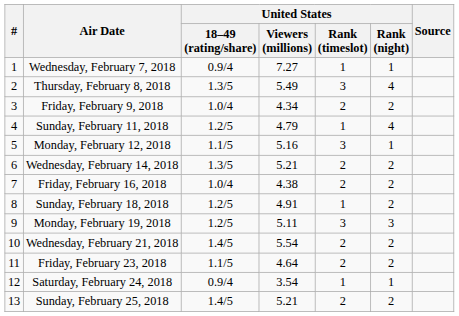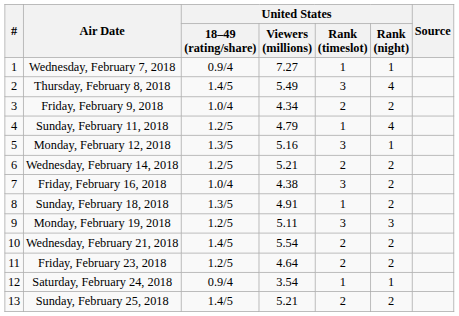 <table class="wikitable" style="margin:auto; margin:auto;">
 <tr>
 <th rowspan="2">#</th>
 <th rowspan="2">Air Date</th>
 <th colspan="4" style="text-align:center" class="unsortable">United States</th>
 <th rowspan="2" class="unsortable">Source</th>
 </tr>
 <tr>
 <th>18–49<br>(rating/share)</th>
 <th>Viewers<br>(millions)</th>
 <th>Rank<br>(timeslot)</th>
 <th>Rank<br>(night)</th>
 </tr>
 <tr>
 <td style="text-align:center">1</td>
 <td style="text-align:center">Wednesday, February 7, 2018</td>
 <td style="text-align:center">0.9/4</td>
 <td style="text-align:center">7.27</td>
 <td style="text-align:center">1</td>
 <td style="text-align:center">1</td>
 <td style="text-align:center"></td>
 </tr>
 <tr>
 <td style="text-align:center">2</td>
 <td style="text-align:center">Thursday, February 8, 2018</td>
-<td style="text-align:center">1.3/5</td>
+<td style="text-align:center">1.4/5</td>
 <td style="text-align:center">5.49</td>
 <td style="text-align:center">3</td>
 <td style="text-align:center">4</td>
 <td style="text-align:center"></td>
 </tr>
 <tr>
 <td style="text-align:center">3</td>
 <td style="text-align:center">Friday, February 9, 2018</td>
 <td style="text-align:center">1.0/4</td>
 <td style="text-align:center">4.34</td>
 <td style="text-align:center">2</td>
 <td style="text-align:center">2</td>
 <td style="text-align:center"></td>
 </tr>
 <tr>
 <td style="text-align:center">4</td>
 <td style="text-align:center">Sunday, February 11, 2018</td>
 <td style="text-align:center">1.2/5</td>
 <td style="text-align:center">4.79</td>
 <td style="text-align:center">1</td>
 <td style="text-align:center">4</td>
 <td style="text-align:center"></td>
 </tr>
 <tr>
 <td style="text-align:center">5</td>
 <td style="text-align:center">Monday, February 12, 2018</td>
-<td style="text-align:center">1.1/5</td>
+<td style="text-align:center">1.3/5</td>
 <td style="text-align:center">5.16</td>
 <td style="text-align:center">3</td>
 <td style="text-align:center">1</td>
 <td style="text-align:center"></td>
 </tr>
 <tr>
 <td style="text-align:center">6</td>
 <td style="text-align:center">Wednesday, February 14, 2018</td>
-<td style="text-align:center">1.3/5</td>
+<td style="text-align:center">1.2/5</td>
 <td style="text-align:center">5.21</td>
 <td style="text-align:center">2</td>
 <td style="text-align:center">2</td>
 <td style="text-align:center"></td>
 </tr>
 <tr>
 <td style="text-align:center">7</td>
 <td style="text-align:center">Friday, February 16, 2018</td>
 <td style="text-align:center">1.0/4</td>
 <td style="text-align:center">4.38</td>
-<td style="text-align:center">2</td>
+<td style="text-align:center">3</td>
 <td style="text-align:center">2</td>
 <td style="text-align:center"></td>
 </tr>
 <tr>
 <td style="text-align:center">8</td>
 <td style="text-align:center">Sunday, February 18, 2018</td>
-<td style="text-align:center">1.2/5</td>
+<td style="text-align:center">1.3/5</td>
 <td style="text-align:center">4.91</td>
 <td style="text-align:center">1</td>
 <td style="text-align:center">2</td>
 <td style="text-align:center"></td>
 </tr>
 <tr>
 <td style="text-align:center">9</td>
 <td style="text-align:center">Monday, February 19, 2018</td>
 <td style="text-align:center">1.2/5</td>
 <td style="text-align:center">5.11</td>
 <td style="text-align:center">3</td>
 <td style="text-align:center">3</td>
 <td style="text-align:center"></td>
 </tr>
 <tr>
 <td style="text-align:center">10</td>
 <td style="text-align:center">Wednesday, February 21, 2018</td>
 <td style="text-align:center">1.4/5</td>
 <td style="text-align:center">5.54</td>
 <td style="text-align:center">2</td>
 <td style="text-align:center">2</td>
 <td style="text-align:center"></td>
 </tr>
 <tr>
 <td style="text-align:center">11</td>
 <td style="text-align:center">Friday, February 23, 2018</td>
-<td style="text-align:center">1.1/5</td>
+<td style="text-align:center">1.2/5</td>
 <td style="text-align:center">4.64</td>
 <td style="text-align:center">2</td>
 <td style="text-align:center">2</td>
 <td style="text-align:center"></td>
 </tr>
 <tr>
 <td style="text-align:center">12</td>
 <td style="text-align:center">Saturday, February 24, 2018</td>
 <td style="text-align:center">0.9/4</td>
 <td style="text-align:center">3.54</td>
 <td style="text-align:center">1</td>
 <td style="text-align:center">1</td>
 <td style="text-align:center"></td>
 </tr>
 <tr>
 <td style="text-align:center">13</td>
 <td style="text-align:center">Sunday, February 25, 2018</td>
 <td style="text-align:center">1.4/5</td>
 <td style="text-align:center">5.21</td>
 <td style="text-align:center">2</td>
 <td style="text-align:center">2</td>
 <td style="text-align:center"></td>
 </tr>
 </table>
